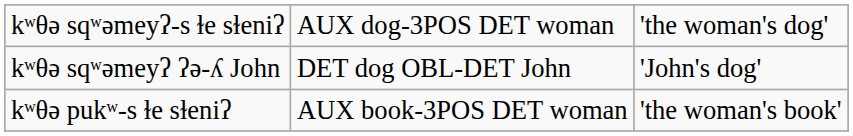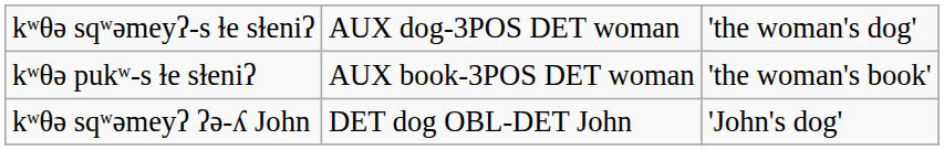 <table class="wikitable">
 <tr>
 <td>kʷθə sqʷəmeyʔ-s ɫe sɫeniʔ</td>
 <td>AUX dog-3POS DET woman</td>
 <td>'the woman's dog'</td>
 </tr>
 <tr>
+<td>kʷθə pukʷ-s ɫe sɫeniʔ</td>
+<td>AUX book-3POS DET woman</td>
+<td>'the woman's book'</td>
+</tr>
+<tr>
 <td>kʷθə sqʷəmeyʔ ʔə-ʎ John</td>
 <td>DET dog OBL-DET John</td>
 <td>'John's dog'</td>
 </tr>
-<tr>
-<td>kʷθə pukʷ-s ɫe sɫeniʔ</td>
-<td>AUX book-3POS DET woman</td>
-<td>'the woman's book'</td>
-</tr>
 </table>
